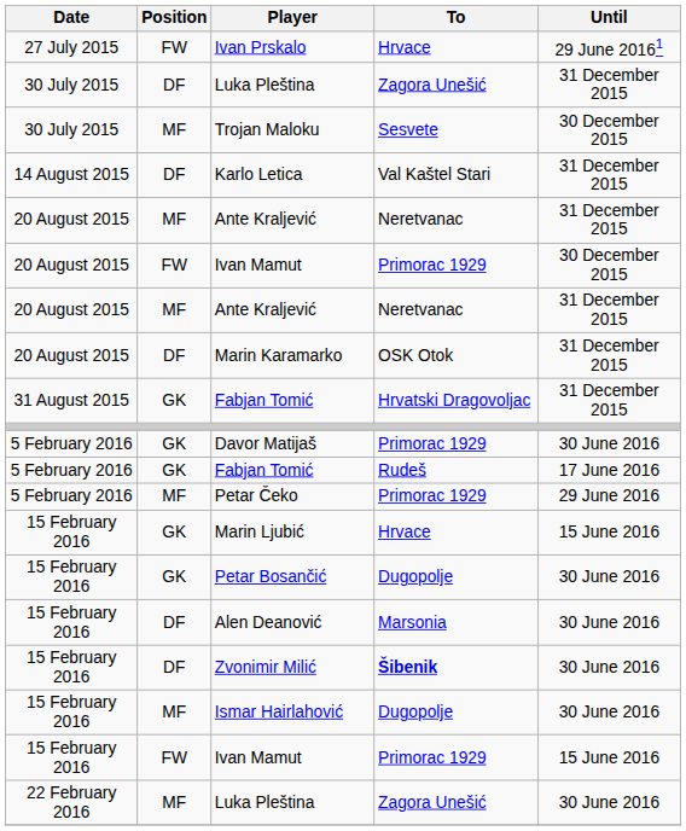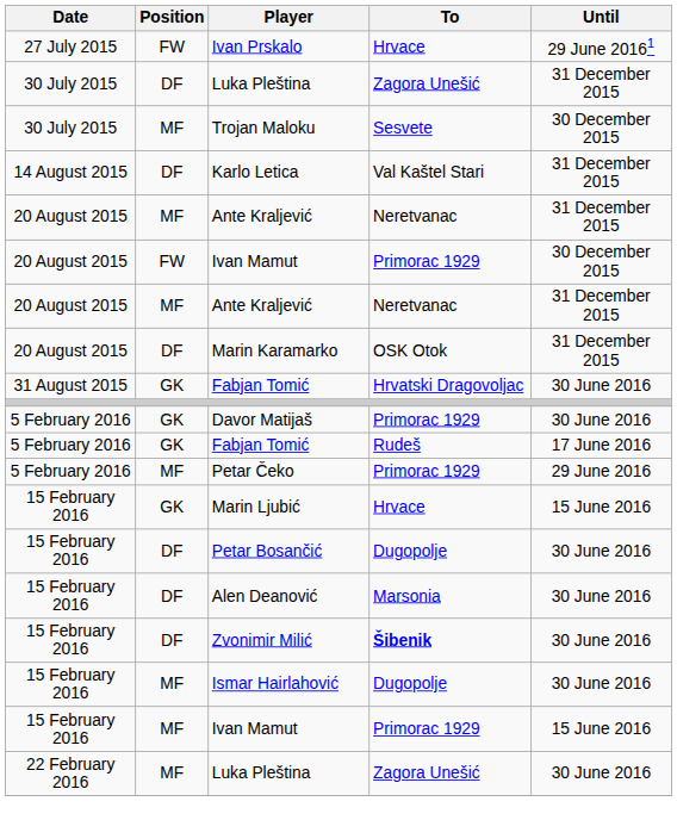 <table class="wikitable" style="text-align: center;">
 <tr>
 <th width=120>Date</th>
 <th width=60>Position</th>
 <th width=150>Player</th>
 <th width=150>To</th>
 <th width=130>Until</th>
 </tr>
 <tr>
 <td>27 July 2015</td>
 <td>FW</td>
 <td style="text-align:left;"> <a href='#'>Ivan Prskalo</a></td>
 <td style="text-align:left;"><a href='#'>Hrvace</a></td>
 <td>29 June 2016<a href='#'><sup>1</sup></a></td>
 </tr>
 <tr>
 <td>30 July 2015</td>
 <td>DF</td>
 <td style="text-align:left;"> Luka Pleština</td>
 <td style="text-align:left;"><a href='#'>Zagora Unešić</a></td>
 <td>31 December 2015</td>
 </tr>
 <tr>
 <td>30 July 2015</td>
 <td>MF</td>
 <td style="text-align:left;"> Trojan Maloku</td>
 <td style="text-align:left;"><a href='#'>Sesvete</a></td>
 <td>30 December 2015</td>
 </tr>
 <tr>
 <td>14 August 2015</td>
 <td>DF</td>
 <td style="text-align:left;"> Karlo Letica</td>
 <td style="text-align:left;">Val Kaštel Stari</td>
 <td>31 December 2015</td>
 </tr>
 <tr>
 <td>20 August 2015</td>
 <td>MF</td>
 <td style="text-align:left;"> Ante Kraljević</td>
 <td style="text-align:left;">Neretvanac</td>
 <td>31 December 2015</td>
 </tr>
 <tr>
 <td>20 August 2015</td>
 <td>FW</td>
 <td style="text-align:left;"> Ivan Mamut</td>
 <td style="text-align:left;"><a href='#'>Primorac 1929</a></td>
 <td>30 December 2015</td>
 </tr>
 <tr>
 <td>20 August 2015</td>
 <td>MF</td>
 <td style="text-align:left;"> Ante Kraljević</td>
 <td style="text-align:left;">Neretvanac</td>
 <td>31 December 2015</td>
 </tr>
 <tr>
 <td>20 August 2015</td>
 <td>DF</td>
 <td style="text-align:left;"> Marin Karamarko</td>
 <td style="text-align:left;">OSK Otok</td>
 <td>31 December 2015</td>
 </tr>
 <tr>
 <td>31 August 2015</td>
 <td>GK</td>
 <td style="text-align:left;"> <a href='#'>Fabjan Tomić</a></td>
 <td style="text-align:left;"><a href='#'>Hrvatski Dragovoljac</a></td>
-<td>31 December 2015</td>
+<td>30 June 2016</td>
 </tr>
 <tr style="color:#CCCCCC;background-color:#CCCCCC">
 <td colspan="6"></td>
 </tr>
 <tr>
 <td>5 February 2016</td>
 <td>GK</td>
 <td style="text-align:left;"> Davor Matijaš</td>
 <td style="text-align:left;"><a href='#'>Primorac 1929</a></td>
 <td>30 June 2016</td>
 </tr>
 <tr>
 <td>5 February 2016</td>
 <td>GK</td>
 <td style="text-align:left;"> <a href='#'>Fabjan Tomić</a></td>
 <td style="text-align:left;"><a href='#'>Rudeš</a></td>
 <td>17 June 2016</td>
 </tr>
 <tr>
 <td>5 February 2016</td>
 <td>MF</td>
 <td style="text-align:left;"> Petar Čeko</td>
 <td style="text-align:left;"><a href='#'>Primorac 1929</a></td>
 <td>29 June 2016</td>
 </tr>
 <tr>
 <td>15 February 2016</td>
 <td>GK</td>
 <td style="text-align:left;"> Marin Ljubić</td>
 <td style="text-align:left;"><a href='#'>Hrvace</a></td>
 <td>15 June 2016</td>
 </tr>
 <tr>
 <td>15 February 2016</td>
-<td>GK</td>
+<td>DF</td>
 <td style="text-align:left;"> <a href='#'>Petar Bosančić</a></td>
 <td style="text-align:left;"><a href='#'>Dugopolje</a></td>
 <td>30 June 2016</td>
 </tr>
 <tr>
 <td>15 February 2016</td>
 <td>DF</td>
 <td style="text-align:left;"> Alen Deanović</td>
 <td style="text-align:left;"><a href='#'>Marsonia</a></td>
 <td>30 June 2016</td>
 </tr>
 <tr>
 <td>15 February 2016</td>
 <td>DF</td>
 <td style="text-align:left;"> <a href='#'>Zvonimir Milić</a></td>
 <td style="text-align:left;"><strong><a href='#'>Šibenik</a></strong></td>
 <td>30 June 2016</td>
 </tr>
 <tr>
 <td>15 February 2016</td>
 <td>MF</td>
 <td style="text-align:left;"> <a href='#'>Ismar Hairlahović</a></td>
 <td style="text-align:left;"><a href='#'>Dugopolje</a></td>
 <td>30 June 2016</td>
 </tr>
 <tr>
 <td>15 February 2016</td>
-<td>FW</td>
+<td>MF</td>
 <td style="text-align:left;"> Ivan Mamut</td>
 <td style="text-align:left;"><a href='#'>Primorac 1929</a></td>
 <td>15 June 2016</td>
 </tr>
 <tr>
 <td>22 February 2016</td>
 <td>MF</td>
 <td style="text-align:left;"> Luka Pleština</td>
 <td style="text-align:left;"><a href='#'>Zagora Unešić</a></td>
 <td>30 June 2016</td>
 </tr>
 <tr>
 </tr>
 </table>
